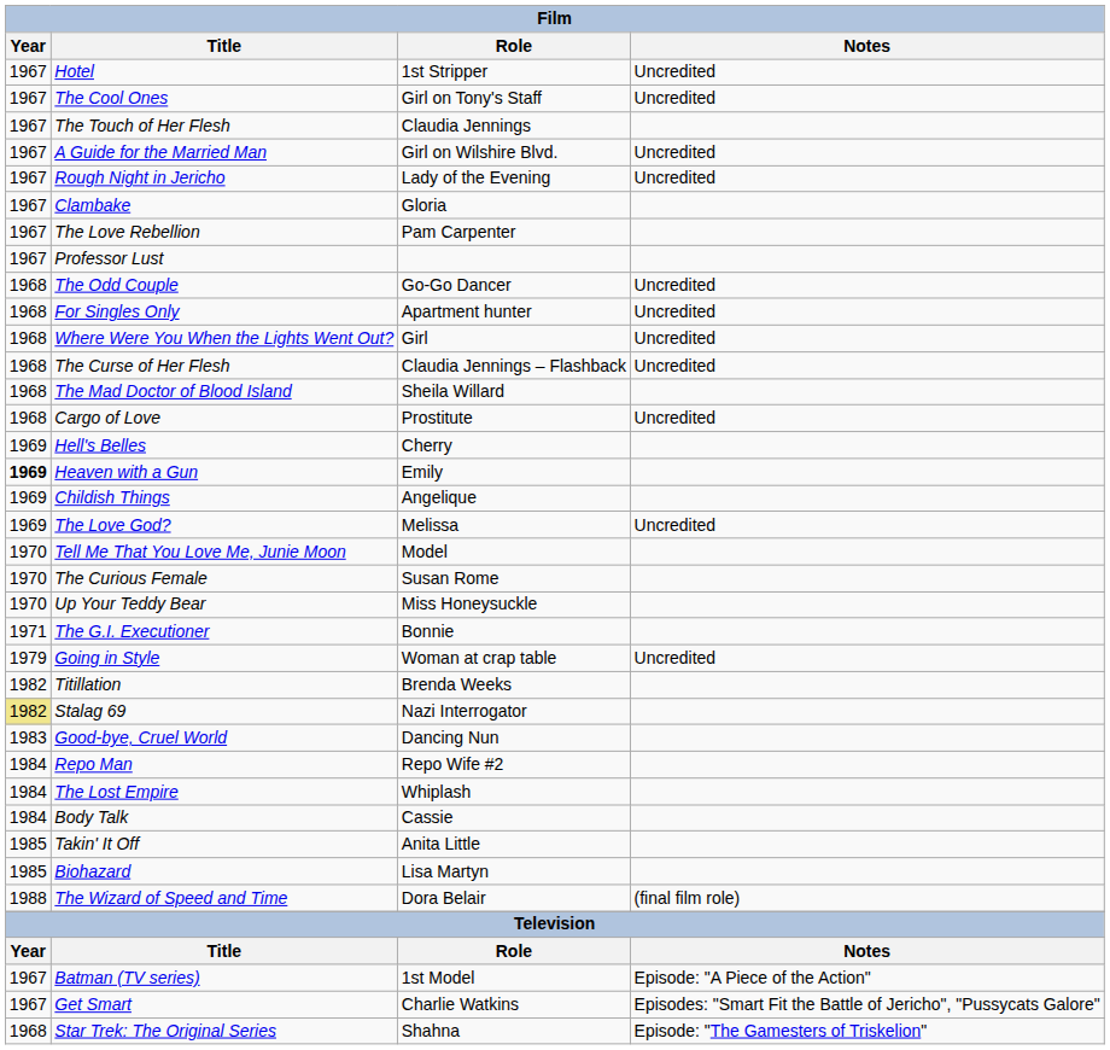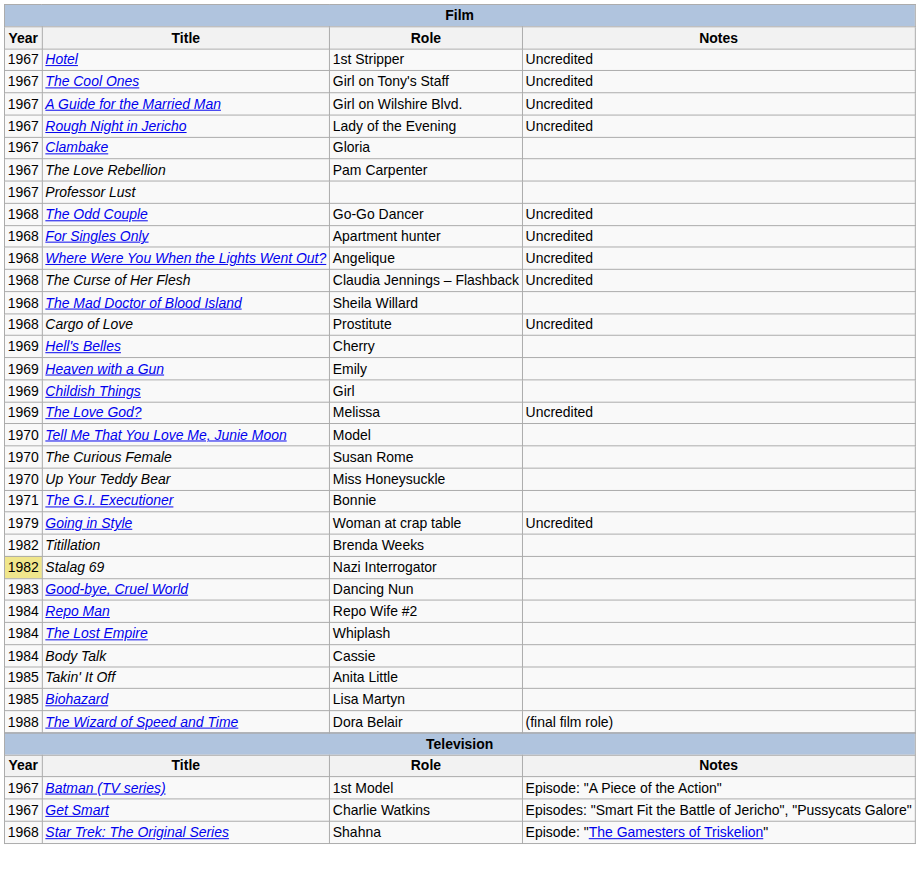 <table class="wikitable" style="font-size: 90%;">
 <tr>
 <th colspan="4" style="background: LightSteelBlue;">Film</th>
 </tr>
 <tr>
 <th>Year</th>
 <th>Title</th>
 <th>Role</th>
 <th>Notes</th>
 </tr>
 <tr>
 <td>1967</td>
 <td><em><a href='#'>Hotel</a></em></td>
 <td>1st Stripper</td>
 <td>Uncredited</td>
 </tr>
 <tr>
 <td>1967</td>
 <td><em><a href='#'>The Cool Ones</a></em></td>
 <td>Girl on Tony's Staff</td>
 <td>Uncredited</td>
-</tr>
-<tr>
-<td>1967</td>
-<td><em>The Touch of Her Flesh</em></td>
-<td>Claudia Jennings</td>
-<td></td>
 </tr>
 <tr>
 <td>1967</td>
 <td><em><a href='#'>A Guide for the Married Man</a></em></td>
 <td>Girl on Wilshire Blvd.</td>
 <td>Uncredited</td>
 </tr>
 <tr>
 <td>1967</td>
 <td><em><a href='#'>Rough Night in Jericho</a></em></td>
 <td>Lady of the Evening</td>
 <td>Uncredited</td>
 </tr>
 <tr>
 <td>1967</td>
 <td><em><a href='#'>Clambake</a></em></td>
 <td>Gloria</td>
 <td></td>
 </tr>
 <tr>
 <td>1967</td>
 <td><em>The Love Rebellion</em></td>
 <td>Pam Carpenter</td>
 <td></td>
 </tr>
 <tr>
 <td>1967</td>
 <td><em>Professor Lust</em></td>
 <td></td>
 <td></td>
 </tr>
 <tr>
 <td>1968</td>
 <td><em><a href='#'>The Odd Couple</a></em></td>
 <td>Go-Go Dancer</td>
 <td>Uncredited</td>
 </tr>
 <tr>
 <td>1968</td>
 <td><em><a href='#'>For Singles Only</a></em></td>
 <td>Apartment hunter</td>
 <td>Uncredited</td>
 </tr>
 <tr>
 <td>1968</td>
 <td><em><a href='#'>Where Were You When the Lights Went Out?</a></em></td>
-<td>Girl</td>
+<td>Angelique</td>
 <td>Uncredited</td>
 </tr>
 <tr>
 <td>1968</td>
 <td><em>The Curse of Her Flesh</em></td>
 <td>Claudia Jennings – Flashback</td>
 <td>Uncredited</td>
 </tr>
 <tr>
 <td>1968</td>
 <td><em><a href='#'>The Mad Doctor of Blood Island</a></em></td>
 <td>Sheila Willard</td>
 <td></td>
 </tr>
 <tr>
 <td>1968</td>
 <td><em>Cargo of Love</em></td>
 <td>Prostitute</td>
 <td>Uncredited</td>
 </tr>
 <tr>
 <td>1969</td>
 <td><em><a href='#'>Hell's Belles</a></em></td>
 <td>Cherry</td>
 <td></td>
 </tr>
 <tr>
-<td><strong>1969</strong></td>
+<td>1969</td>
 <td><em><a href='#'>Heaven with a Gun</a></em></td>
 <td>Emily</td>
 <td></td>
 </tr>
 <tr>
 <td>1969</td>
 <td><em><a href='#'>Childish Things</a></em></td>
-<td>Angelique</td>
+<td>Girl</td>
 <td></td>
 </tr>
 <tr>
 <td>1969</td>
 <td><em><a href='#'>The Love God?</a></em></td>
 <td>Melissa</td>
 <td>Uncredited</td>
 </tr>
 <tr>
 <td>1970</td>
 <td><em><a href='#'>Tell Me That You Love Me, Junie Moon</a></em></td>
 <td>Model</td>
 <td></td>
 </tr>
 <tr>
 <td>1970</td>
 <td><em>The Curious Female</em></td>
 <td>Susan Rome</td>
 <td></td>
 </tr>
 <tr>
 <td>1970</td>
 <td><em>Up Your Teddy Bear</em></td>
 <td>Miss Honeysuckle</td>
 <td></td>
 </tr>
 <tr>
 <td>1971</td>
 <td><em><a href='#'>The G.I. Executioner</a></em></td>
 <td>Bonnie</td>
 <td></td>
 </tr>
 <tr>
 <td>1979</td>
 <td><em><a href='#'>Going in Style</a></em></td>
 <td>Woman at crap table</td>
 <td>Uncredited</td>
 </tr>
 <tr>
 <td>1982</td>
 <td><em>Titillation</em></td>
 <td>Brenda Weeks</td>
 <td></td>
 </tr>
 <tr>
 <td style="background: khaki;">1982</td>
 <td><em>Stalag 69</em></td>
 <td>Nazi Interrogator</td>
 <td></td>
 </tr>
 <tr>
 <td>1983</td>
 <td><em><a href='#'>Good-bye, Cruel World</a></em></td>
 <td>Dancing Nun</td>
 <td></td>
 </tr>
 <tr>
 <td>1984</td>
 <td><em><a href='#'>Repo Man</a></em></td>
 <td>Repo Wife #2</td>
 <td></td>
 </tr>
 <tr>
 <td>1984</td>
 <td><em><a href='#'>The Lost Empire</a></em></td>
 <td>Whiplash</td>
 <td></td>
 </tr>
 <tr>
 <td>1984</td>
 <td><em>Body Talk</em></td>
 <td>Cassie</td>
 <td></td>
 </tr>
 <tr>
 <td>1985</td>
 <td><em>Takin' It Off</em></td>
 <td>Anita Little</td>
 <td></td>
 </tr>
 <tr>
 <td>1985</td>
 <td><em><a href='#'>Biohazard</a></em></td>
 <td>Lisa Martyn</td>
 <td></td>
 </tr>
 <tr>
 <td>1988</td>
 <td><em><a href='#'>The Wizard of Speed and Time</a></em></td>
 <td>Dora Belair</td>
 <td>(final film role)</td>
 </tr>
 <tr>
 </tr>
 <tr>
 <th colspan="4" style="background: LightSteelBlue;">Television</th>
 </tr>
 <tr>
 <th>Year</th>
 <th>Title</th>
 <th>Role</th>
 <th>Notes</th>
 </tr>
 <tr>
 <td>1967</td>
 <td><em><a href='#'>Batman (TV series)</a></em></td>
 <td>1st Model</td>
 <td>Episode: "A Piece of the Action"</td>
 </tr>
 <tr>
 <td>1967</td>
 <td><em><a href='#'>Get Smart</a></em></td>
 <td>Charlie Watkins</td>
 <td>Episodes: "Smart Fit the Battle of Jericho", "Pussycats Galore"</td>
 </tr>
 <tr>
 <td>1968</td>
 <td><em><a href='#'>Star Trek: The Original Series</a></em></td>
 <td>Shahna</td>
 <td>Episode: "<a href='#'>The Gamesters of Triskelion</a>"</td>
 </tr>
 </table>
